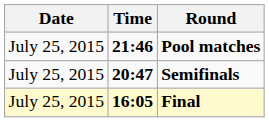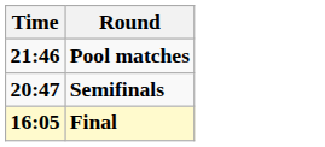 <table class="wikitable">
 <tr>
-<th>Date</th>
 <th>Time</th>
 <th>Round</th>
 </tr>
 <tr>
-<td>July 25, 2015</td>
 <td><strong>21:46</strong></td>
 <td><strong>Pool matches</strong></td>
 </tr>
 <tr>
-<td>July 25, 2015</td>
 <td><strong>20:47</strong></td>
 <td><strong>Semifinals</strong></td>
 </tr>
 <tr style=background:lemonchiffon>
-<td>July 25, 2015</td>
 <td><strong>16:05</strong></td>
 <td><strong>Final</strong></td>
 </tr>
 </table>
